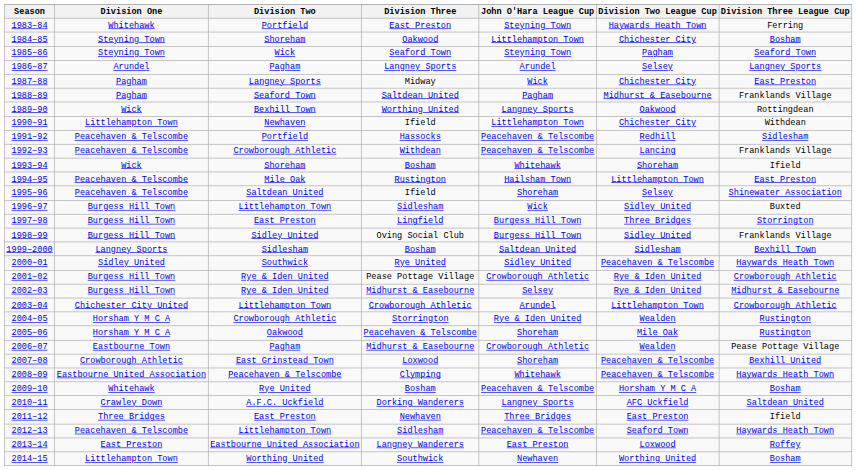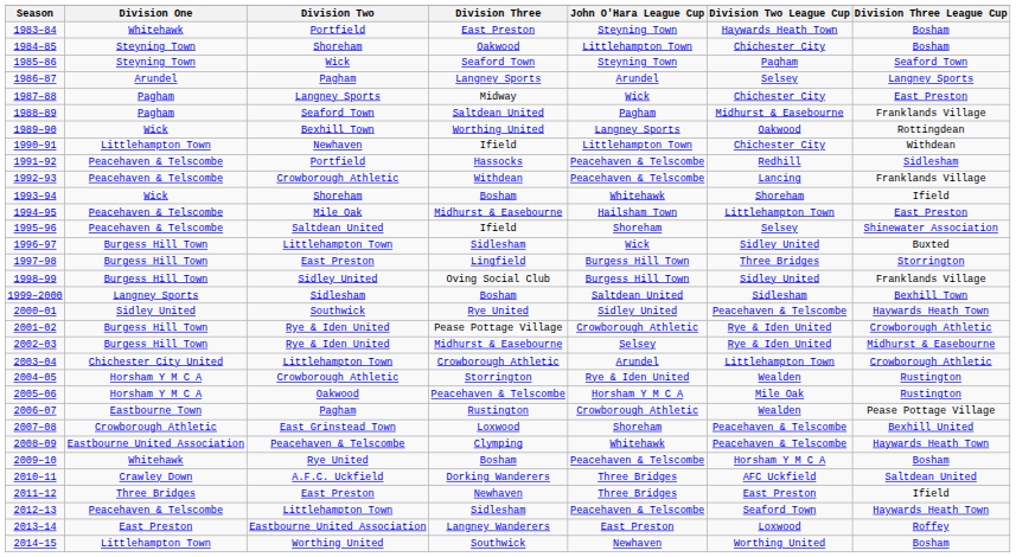 <table class="wikitable" style="text-align: center">
 <tr>
 </tr>
 <tr>
 <th>Season</th>
 <th>Division One</th>
 <th>Division Two</th>
 <th>Division Three</th>
 <th>John O'Hara League Cup</th>
 <th>Division Two League Cup</th>
 <th>Division Three League Cup</th>
 </tr>
 <tr>
 <td><a href='#'>1983–84</a></td>
 <td><a href='#'>Whitehawk</a></td>
 <td><a href='#'>Portfield</a></td>
 <td><a href='#'>East Preston</a></td>
 <td><a href='#'>Steyning Town</a></td>
 <td><a href='#'>Haywards Heath Town</a></td>
-<td Ferring F.C.>Ferring</td>
+<td><a href='#'>Bosham</a></td>
 </tr>
 <tr>
 <td><a href='#'>1984–85</a></td>
 <td><a href='#'>Steyning Town</a></td>
 <td><a href='#'>Shoreham</a></td>
 <td><a href='#'>Oakwood</a></td>
 <td><a href='#'>Littlehampton Town</a></td>
 <td><a href='#'>Chichester City</a></td>
 <td><a href='#'>Bosham</a></td>
 </tr>
 <tr>
 <td><a href='#'>1985–86</a></td>
 <td><a href='#'>Steyning Town</a></td>
 <td><a href='#'>Wick</a></td>
 <td><a href='#'>Seaford Town</a></td>
 <td><a href='#'>Steyning Town</a></td>
 <td><a href='#'>Pagham</a></td>
 <td><a href='#'>Seaford Town</a></td>
 </tr>
 <tr>
 <td><a href='#'>1986–87</a></td>
 <td><a href='#'>Arundel</a></td>
 <td><a href='#'>Pagham</a></td>
 <td><a href='#'>Langney Sports</a></td>
 <td><a href='#'>Arundel</a></td>
 <td><a href='#'>Selsey</a></td>
 <td><a href='#'>Langney Sports</a></td>
 </tr>
 <tr>
 <td><a href='#'>1987–88</a></td>
 <td><a href='#'>Pagham</a></td>
 <td><a href='#'>Langney Sports</a></td>
 <td>Midway</td>
 <td><a href='#'>Wick</a></td>
 <td><a href='#'>Chichester City</a></td>
 <td><a href='#'>East Preston</a></td>
 </tr>
 <tr>
 <td><a href='#'>1988–89</a></td>
 <td><a href='#'>Pagham</a></td>
 <td><a href='#'>Seaford Town</a></td>
 <td><a href='#'>Saltdean United</a></td>
 <td><a href='#'>Pagham</a></td>
 <td><a href='#'>Midhurst & Easebourne</a></td>
 <td Franklands Village F.C.>Franklands Village</td>
 </tr>
 <tr>
 <td><a href='#'>1989–90</a></td>
 <td><a href='#'>Wick</a></td>
 <td><a href='#'>Bexhill Town</a></td>
 <td><a href='#'>Worthing United</a></td>
 <td><a href='#'>Langney Sports</a></td>
 <td><a href='#'>Oakwood</a></td>
 <td>Rottingdean</td>
 </tr>
 <tr>
 <td><a href='#'>1990–91</a></td>
 <td><a href='#'>Littlehampton Town</a></td>
 <td><a href='#'>Newhaven</a></td>
 <td>Ifield</td>
 <td><a href='#'>Littlehampton Town</a></td>
 <td><a href='#'>Chichester City</a></td>
 <td Withdean F.C.>Withdean</td>
 </tr>
 <tr>
 <td><a href='#'>1991–92</a></td>
 <td><a href='#'>Peacehaven & Telscombe</a></td>
 <td><a href='#'>Portfield</a></td>
 <td><a href='#'>Hassocks</a></td>
 <td><a href='#'>Peacehaven & Telscombe</a></td>
 <td><a href='#'>Redhill</a></td>
 <td><a href='#'>Sidlesham</a></td>
 </tr>
 <tr>
 <td><a href='#'>1992–93</a></td>
 <td><a href='#'>Peacehaven & Telscombe</a></td>
 <td><a href='#'>Crowborough Athletic</a></td>
 <td><a href='#'>Withdean</a></td>
 <td><a href='#'>Peacehaven & Telscombe</a></td>
 <td><a href='#'>Lancing</a></td>
 <td>Franklands Village</td>
 </tr>
 <tr>
 <td><a href='#'>1993–94</a></td>
 <td><a href='#'>Wick</a></td>
 <td><a href='#'>Shoreham</a></td>
 <td><a href='#'>Bosham</a></td>
 <td><a href='#'>Whitehawk</a></td>
 <td><a href='#'>Shoreham</a></td>
 <td Ifield F.C.>Ifield</td>
 </tr>
 <tr>
 <td><a href='#'>1994–95</a></td>
 <td><a href='#'>Peacehaven & Telscombe</a></td>
 <td><a href='#'>Mile Oak</a></td>
-<td><a href='#'>Rustington</a></td>
+<td><a href='#'>Midhurst & Easebourne</a></td>
 <td><a href='#'>Hailsham Town</a></td>
 <td><a href='#'>Littlehampton Town</a></td>
 <td><a href='#'>East Preston</a></td>
 </tr>
 <tr>
 <td><a href='#'>1995–96</a></td>
 <td><a href='#'>Peacehaven & Telscombe</a></td>
 <td><a href='#'>Saltdean United</a></td>
 <td>Ifield</td>
 <td><a href='#'>Shoreham</a></td>
 <td><a href='#'>Selsey</a></td>
 <td><a href='#'>Shinewater Association</a></td>
 </tr>
 <tr>
 <td><a href='#'>1996–97</a></td>
 <td><a href='#'>Burgess Hill Town</a></td>
 <td><a href='#'>Littlehampton Town</a></td>
 <td><a href='#'>Sidlesham</a></td>
 <td><a href='#'>Wick</a></td>
 <td><a href='#'>Sidley United</a></td>
 <td Buxted F.C.>Buxted</td>
 </tr>
 <tr>
 <td><a href='#'>1997–98</a></td>
 <td><a href='#'>Burgess Hill Town</a></td>
 <td><a href='#'>East Preston</a></td>
 <td><a href='#'>Lingfield</a></td>
 <td><a href='#'>Burgess Hill Town</a></td>
 <td><a href='#'>Three Bridges</a></td>
 <td><a href='#'>Storrington</a></td>
 </tr>
 <tr>
 <td><a href='#'>1998–99</a></td>
 <td><a href='#'>Burgess Hill Town</a></td>
 <td><a href='#'>Sidley United</a></td>
 <td>Oving Social Club</td>
 <td><a href='#'>Burgess Hill Town</a></td>
 <td><a href='#'>Sidley United</a></td>
 <td>Franklands Village</td>
 </tr>
 <tr>
 <td><a href='#'>1999–2000</a></td>
 <td><a href='#'>Langney Sports</a></td>
 <td><a href='#'>Sidlesham</a></td>
 <td><a href='#'>Bosham</a></td>
 <td><a href='#'>Saltdean United</a></td>
 <td><a href='#'>Sidlesham</a></td>
 <td><a href='#'>Bexhill Town</a></td>
 </tr>
 <tr>
 <td><a href='#'>2000–01</a></td>
 <td><a href='#'>Sidley United</a></td>
 <td><a href='#'>Southwick</a></td>
 <td><a href='#'>Rye United</a></td>
 <td><a href='#'>Sidley United</a></td>
 <td><a href='#'>Peacehaven & Telscombe</a></td>
 <td><a href='#'>Haywards Heath Town</a></td>
 </tr>
 <tr>
 <td><a href='#'>2001–02</a></td>
 <td><a href='#'>Burgess Hill Town</a></td>
 <td><a href='#'>Rye & Iden United</a></td>
 <td>Pease Pottage Village</td>
 <td><a href='#'>Crowborough Athletic</a></td>
 <td><a href='#'>Rye & Iden United</a></td>
 <td><a href='#'>Crowborough Athletic</a></td>
 </tr>
 <tr>
 <td><a href='#'>2002–03</a></td>
 <td><a href='#'>Burgess Hill Town</a></td>
 <td><a href='#'>Rye & Iden United</a></td>
 <td><a href='#'>Midhurst & Easebourne</a></td>
 <td><a href='#'>Selsey</a></td>
 <td><a href='#'>Rye & Iden United</a></td>
 <td><a href='#'>Midhurst & Easebourne</a></td>
 </tr>
 <tr>
 <td><a href='#'>2003–04</a></td>
 <td><a href='#'>Chichester City United</a></td>
 <td><a href='#'>Littlehampton Town</a></td>
 <td><a href='#'>Crowborough Athletic</a></td>
 <td><a href='#'>Arundel</a></td>
 <td><a href='#'>Littlehampton Town</a></td>
 <td><a href='#'>Crowborough Athletic</a></td>
 </tr>
 <tr>
 <td><a href='#'>2004–05</a></td>
 <td><a href='#'>Horsham Y M C A</a></td>
 <td><a href='#'>Crowborough Athletic</a></td>
 <td><a href='#'>Storrington</a></td>
 <td><a href='#'>Rye & Iden United</a></td>
 <td><a href='#'>Wealden</a></td>
 <td><a href='#'>Rustington</a></td>
 </tr>
 <tr>
 <td><a href='#'>2005–06</a></td>
 <td><a href='#'>Horsham Y M C A</a></td>
 <td><a href='#'>Oakwood</a></td>
 <td><a href='#'>Peacehaven & Telscombe</a></td>
-<td><a href='#'>Shoreham</a></td>
+<td><a href='#'>Horsham Y M C A</a></td>
 <td><a href='#'>Mile Oak</a></td>
 <td><a href='#'>Rustington</a></td>
 </tr>
 <tr>
 <td><a href='#'>2006–07</a></td>
 <td><a href='#'>Eastbourne Town</a></td>
 <td><a href='#'>Pagham</a></td>
-<td><a href='#'>Midhurst & Easebourne</a></td>
+<td><a href='#'>Rustington</a></td>
 <td><a href='#'>Crowborough Athletic</a></td>
 <td><a href='#'>Wealden</a></td>
 <td Pease Pottage Village F.C.>Pease Pottage Village</td>
 </tr>
 <tr>
 <td><a href='#'>2007–08</a></td>
 <td><a href='#'>Crowborough Athletic</a></td>
 <td><a href='#'>East Grinstead Town</a></td>
 <td><a href='#'>Loxwood</a></td>
 <td><a href='#'>Shoreham</a></td>
 <td><a href='#'>Peacehaven & Telscombe</a></td>
 <td><a href='#'>Bexhill United</a></td>
 </tr>
 <tr>
 <td><a href='#'>2008–09</a></td>
 <td><a href='#'>Eastbourne United Association</a></td>
 <td><a href='#'>Peacehaven & Telscombe</a></td>
 <td><a href='#'>Clymping</a></td>
 <td><a href='#'>Whitehawk</a></td>
 <td><a href='#'>Peacehaven & Telscombe</a></td>
 <td><a href='#'>Haywards Heath Town</a></td>
 </tr>
 <tr>
 <td><a href='#'>2009–10</a></td>
 <td><a href='#'>Whitehawk</a></td>
 <td><a href='#'>Rye United</a></td>
 <td><a href='#'>Bosham</a></td>
 <td><a href='#'>Peacehaven & Telscombe</a></td>
 <td><a href='#'>Horsham Y M C A</a></td>
 <td><a href='#'>Bosham</a></td>
 </tr>
 <tr>
 <td><a href='#'>2010–11</a></td>
 <td><a href='#'>Crawley Down</a></td>
 <td><a href='#'>A.F.C. Uckfield</a></td>
 <td><a href='#'>Dorking Wanderers</a></td>
-<td><a href='#'>Langney Sports</a></td>
+<td><a href='#'>Three Bridges</a></td>
 <td><a href='#'>AFC Uckfield</a></td>
 <td><a href='#'>Saltdean United</a></td>
 </tr>
 <tr>
 <td><a href='#'>2011–12</a></td>
 <td><a href='#'>Three Bridges</a></td>
 <td><a href='#'>East Preston</a></td>
 <td><a href='#'>Newhaven</a></td>
 <td><a href='#'>Three Bridges</a></td>
 <td><a href='#'>East Preston</a></td>
 <td>Ifield</td>
 </tr>
 <tr>
 <td><a href='#'>2012–13</a></td>
 <td><a href='#'>Peacehaven & Telscombe</a></td>
 <td><a href='#'>Littlehampton Town</a></td>
 <td><a href='#'>Sidlesham</a></td>
 <td><a href='#'>Peacehaven & Telscombe</a></td>
 <td><a href='#'>Seaford Town</a></td>
 <td><a href='#'>Haywards Heath Town</a></td>
 </tr>
 <tr>
 <td><a href='#'>2013–14</a></td>
 <td><a href='#'>East Preston</a></td>
 <td><a href='#'>Eastbourne United Association</a></td>
 <td><a href='#'>Langney Wanderers</a></td>
 <td><a href='#'>East Preston</a></td>
 <td><a href='#'>Loxwood</a></td>
 <td><a href='#'>Roffey</a></td>
 </tr>
 <tr>
 <td><a href='#'>2014–15</a></td>
 <td><a href='#'>Littlehampton Town</a></td>
 <td><a href='#'>Worthing United</a></td>
 <td><a href='#'>Southwick</a></td>
 <td><a href='#'>Newhaven</a></td>
 <td><a href='#'>Worthing United</a></td>
 <td><a href='#'>Bosham</a></td>
 </tr>
 </table>
